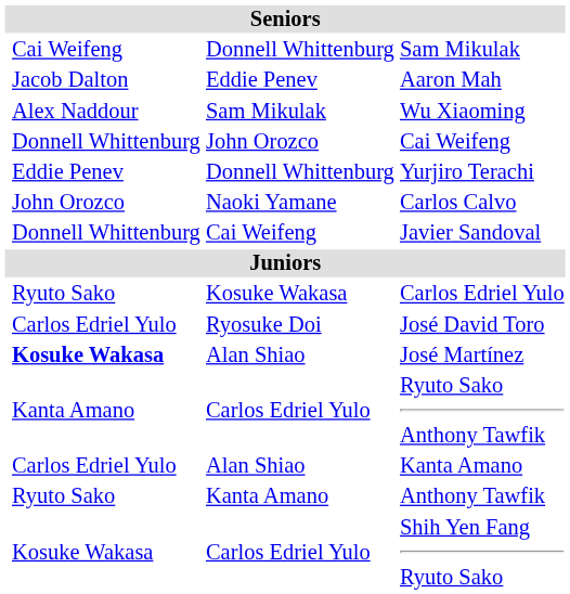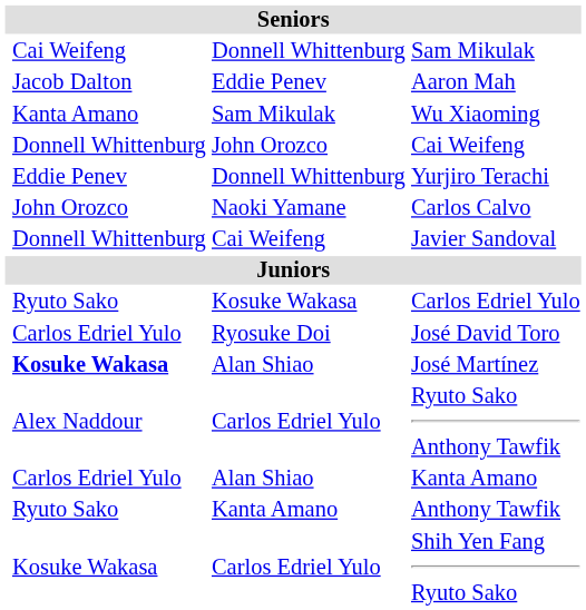 <table>
 <tr bgcolor="DFDFDF">
 </tr>
 <tr>
 <th scope=row style="text-align:left"></th>
 <td><br></td>
 <td><br></td>
 <td><br></td>
 </tr>
 <tr>
 </tr>
 <tr bgcolor="DFDFDF">
 <td colspan="5" align="center"><strong>Seniors</strong></td>
 </tr>
 <tr>
 <th scope=row style="text-align:left"></th>
 <td> <a href='#'>Cai Weifeng</a></td>
 <td> <a href='#'>Donnell Whittenburg</a></td>
 <td> <a href='#'>Sam Mikulak</a></td>
 </tr>
 <tr>
 <th scope=row style="text-align:left"></th>
 <td> <a href='#'>Jacob Dalton</a></td>
 <td> <a href='#'>Eddie Penev</a></td>
 <td> <a href='#'>Aaron Mah</a></td>
 </tr>
 <tr>
 <th scope=row style="text-align:left"></th>
-<td> <a href='#'>Alex Naddour</a></td>
+<td> <a href='#'>Kanta Amano</a></td>
 <td> <a href='#'>Sam Mikulak</a></td>
 <td> <a href='#'>Wu Xiaoming</a></td>
 </tr>
 <tr>
 <th scope=row style="text-align:left"></th>
 <td> <a href='#'>Donnell Whittenburg</a></td>
 <td> <a href='#'>John Orozco</a></td>
 <td> <a href='#'>Cai Weifeng</a></td>
 </tr>
 <tr>
 <th scope=row style="text-align:left"></th>
 <td> <a href='#'>Eddie Penev</a></td>
 <td> <a href='#'>Donnell Whittenburg</a></td>
 <td> <a href='#'>Yurjiro Terachi</a></td>
 </tr>
 <tr>
 <th scope=row style="text-align:left"></th>
 <td> <a href='#'>John Orozco</a></td>
 <td> <a href='#'>Naoki Yamane</a></td>
 <td> <a href='#'>Carlos Calvo</a></td>
 </tr>
 <tr>
 <th scope=row style="text-align:left"></th>
 <td> <a href='#'>Donnell Whittenburg</a></td>
 <td> <a href='#'>Cai Weifeng</a></td>
 <td> <a href='#'>Javier Sandoval</a></td>
 </tr>
 <tr bgcolor="DFDFDF">
 <td colspan="5" align="center"><strong>Juniors</strong></td>
 </tr>
 <tr>
 <th scope=row style="text-align:left"></th>
 <td> <a href='#'>Ryuto Sako</a></td>
 <td> <a href='#'>Kosuke Wakasa</a></td>
 <td> <a href='#'>Carlos Edriel Yulo</a></td>
 </tr>
 <tr>
 <th scope=row style="text-align:left"></th>
 <td> <a href='#'>Carlos Edriel Yulo</a></td>
 <td> <a href='#'>Ryosuke Doi</a></td>
 <td> <a href='#'>José David Toro</a></td>
 </tr>
 <tr>
 <th scope=row style="text-align:left"></th>
 <td><strong> <a href='#'>Kosuke Wakasa</a></strong></td>
 <td> <a href='#'>Alan Shiao</a></td>
 <td> <a href='#'>José Martínez</a></td>
 </tr>
 <tr>
 <th scope=row style="text-align:left"></th>
-<td> <a href='#'>Kanta Amano</a></td>
+<td> <a href='#'>Alex Naddour</a></td>
 <td> <a href='#'>Carlos Edriel Yulo</a></td>
 <td> <a href='#'>Ryuto Sako</a><hr> <a href='#'>Anthony Tawfik</a></td>
 </tr>
 <tr>
 <th scope=row style="text-align:left"></th>
 <td> <a href='#'>Carlos Edriel Yulo</a></td>
 <td> <a href='#'>Alan Shiao</a></td>
 <td> <a href='#'>Kanta Amano</a></td>
 </tr>
 <tr>
 <th scope=row style="text-align:left"></th>
 <td> <a href='#'>Ryuto Sako</a></td>
 <td> <a href='#'>Kanta Amano</a></td>
 <td> <a href='#'>Anthony Tawfik</a></td>
 </tr>
 <tr>
 <th scope=row style="text-align:left"></th>
 <td> <a href='#'>Kosuke Wakasa</a></td>
 <td> <a href='#'>Carlos Edriel Yulo</a></td>
 <td> <a href='#'>Shih Yen Fang</a><hr> <a href='#'>Ryuto Sako</a></td>
 </tr>
 </table>
